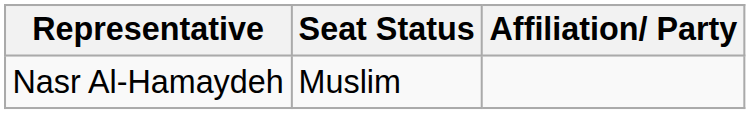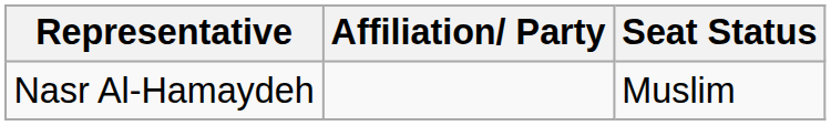 <table class="wikitable">
 <tr>
 <th>Representative</th>
+<th>Affiliation/ Party</th>
 <th>Seat Status</th>
-<th>Affiliation/ Party</th>
 </tr>
 <tr>
 <td>Nasr Al-Hamaydeh</td>
+<td></td>
 <td>Muslim</td>
-<td></td>
 </tr>
 </table>
